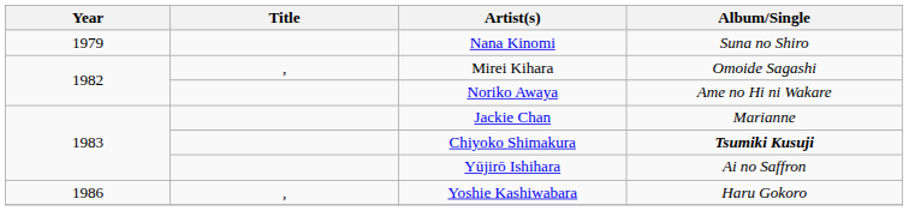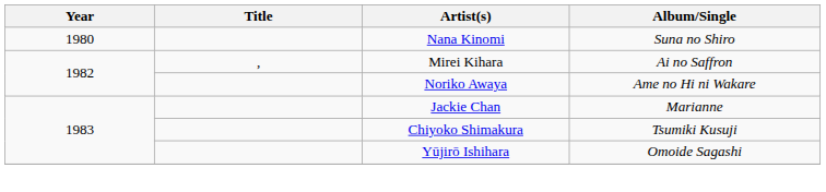 <table class="wikitable plainrowheaders" style="text-align:center;">
 <tr>
 <th scope="col" style="width:10em;">Year</th>
 <th scope="col" style="width:14em;">Title</th>
 <th scope="col" style="width:14em;">Artist(s)</th>
 <th scope="col" style="width:17em;">Album/Single</th>
 </tr>
 <tr>
-<td rowspan="1">1979</td>
+<td rowspan="1">1980</td>
 <td scope="row"></td>
 <td rowspan="1"><a href='#'>Nana Kinomi</a></td>
 <td><em>Suna no Shiro</em></td>
 </tr>
 <tr>
 <td rowspan="2">1982</td>
 <td scope="row">, </td>
 <td rowspan="1">Mirei Kihara</td>
-<td><em>Omoide Sagashi</em></td>
+<td><em>Ai no Saffron</em></td>
 </tr>
 <tr>
 <td scope="row"></td>
 <td rowspan="1"><a href='#'>Noriko Awaya</a></td>
 <td><em>Ame no Hi ni Wakare</em></td>
 </tr>
 <tr>
 <td rowspan="3">1983</td>
 <td scope="row"></td>
 <td rowspan="1"><a href='#'>Jackie Chan</a></td>
 <td><em>Marianne</em></td>
 </tr>
 <tr>
 <td scope="row"></td>
 <td rowspan="1"><a href='#'>Chiyoko Shimakura</a></td>
-<td><strong><em>Tsumiki Kusuji</em></strong></td>
+<td><em>Tsumiki Kusuji</em></td>
 </tr>
 <tr>
 <td scope="row"></td>
 <td rowspan="1"><a href='#'>Yūjirō Ishihara</a></td>
-<td><em>Ai no Saffron</em></td>
-</tr>
-<tr>
-<td rowspan="1">1986</td>
-<td scope="row">, </td>
-<td rowspan="1"><a href='#'>Yoshie Kashiwabara</a></td>
-<td><em>Haru Gokoro</em></td>
+<td><em>Omoide Sagashi</em></td>
 </tr>
 <tr>
 </tr>
 </table>
